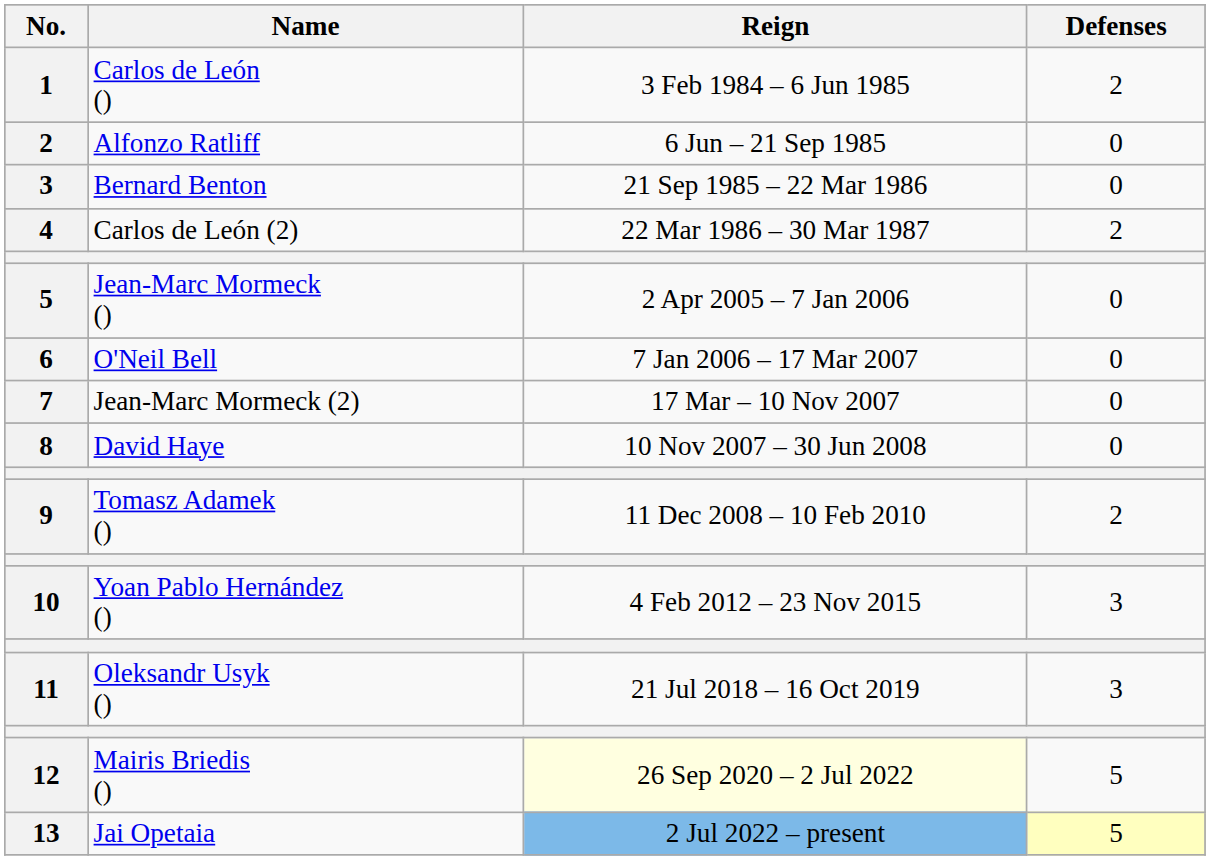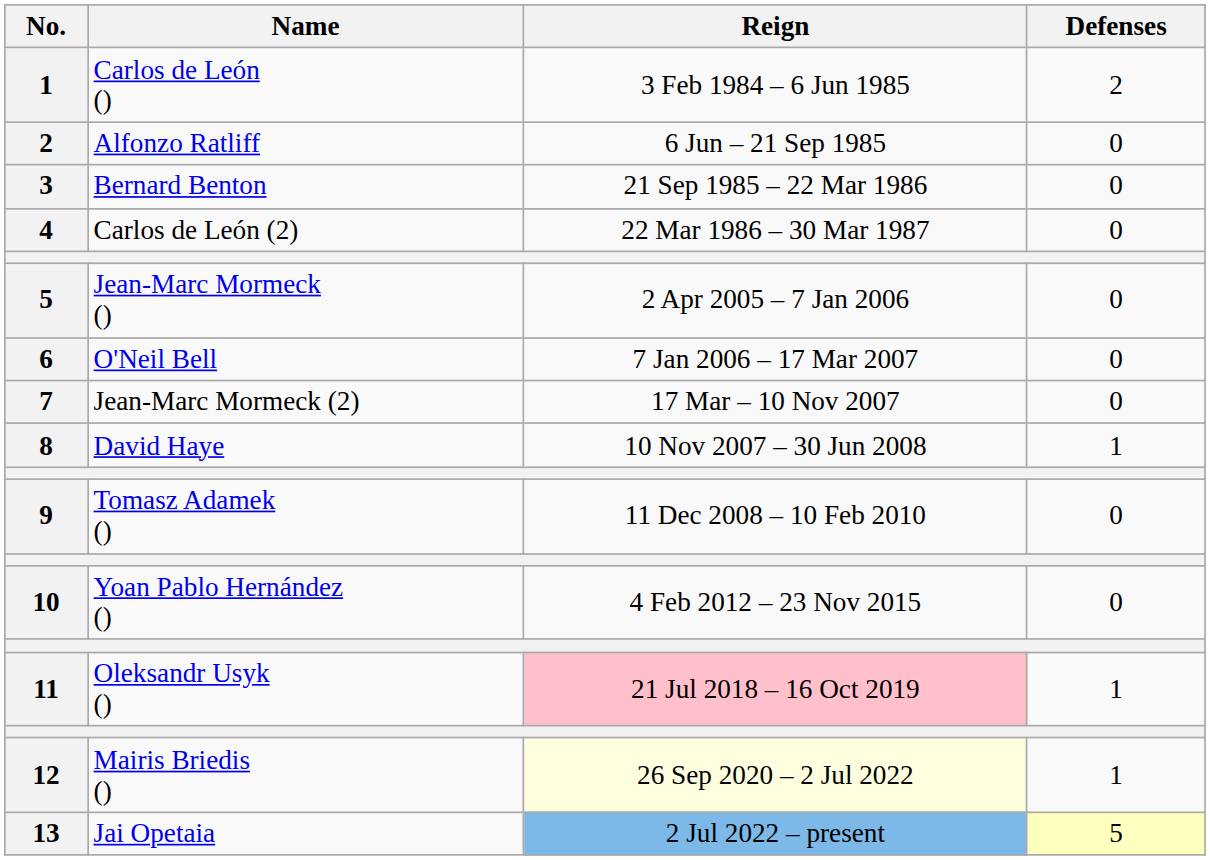 <table class="wikitable sortable" style="width:80%;">
 <tr>
 <th>No.</th>
 <th>Name</th>
 <th>Reign</th>
 <th>Defenses</th>
 </tr>
 <tr align=center>
 <th>1</th>
 <td align=left><a href='#'>Carlos de León</a><br>()</td>
 <td>3 Feb 1984 – 6 Jun 1985</td>
 <td>2</td>
 </tr>
 <tr align=center>
 <th>2</th>
 <td align=left><a href='#'>Alfonzo Ratliff</a></td>
 <td>6 Jun – 21 Sep 1985</td>
 <td>0</td>
 </tr>
 <tr align=center>
 <th>3</th>
 <td align=left><a href='#'>Bernard Benton</a></td>
 <td>21 Sep 1985 – 22 Mar 1986</td>
 <td>0</td>
 </tr>
 <tr align=center>
 <th>4</th>
 <td align=left>Carlos de León (2)</td>
 <td>22 Mar 1986 – 30 Mar 1987</td>
-<td>2</td>
+<td>0</td>
 </tr>
 <tr align=center>
 <th colspan=4></th>
 </tr>
 <tr align=center>
 <th>5</th>
 <td align=left><a href='#'>Jean-Marc Mormeck</a><br>()</td>
 <td>2 Apr 2005 – 7 Jan 2006</td>
 <td>0</td>
 </tr>
 <tr align=center>
 <th>6</th>
 <td align=left><a href='#'>O'Neil Bell</a></td>
 <td>7 Jan 2006 – 17 Mar 2007</td>
 <td>0</td>
 </tr>
 <tr align=center>
 <th>7</th>
 <td align=left>Jean-Marc Mormeck (2)</td>
 <td>17 Mar – 10 Nov 2007</td>
 <td>0</td>
 </tr>
 <tr align=center>
 <th>8</th>
 <td align=left><a href='#'>David Haye</a></td>
 <td>10 Nov 2007 – 30 Jun 2008</td>
-<td>0</td>
+<td>1</td>
 </tr>
 <tr align=center>
 <th colspan=4></th>
 </tr>
 <tr align=center>
 <th>9</th>
 <td align=left><a href='#'>Tomasz Adamek</a><br>()</td>
 <td>11 Dec 2008 – 10 Feb 2010</td>
-<td>2</td>
+<td>0</td>
 </tr>
 <tr align=center>
 <th colspan=4></th>
 </tr>
 <tr align=center>
 <th>10</th>
 <td align=left><a href='#'>Yoan Pablo Hernández</a><br>()</td>
 <td>4 Feb 2012 – 23 Nov 2015</td>
-<td>3</td>
+<td>0</td>
 </tr>
 <tr align=center>
 <th colspan=4></th>
 </tr>
 <tr align=center>
 <th>11</th>
 <td align=left><a href='#'>Oleksandr Usyk</a><br>()</td>
-<td>21 Jul 2018 – 16 Oct 2019</td>
-<td>3</td>
+<td style="background: pink;">21 Jul 2018 – 16 Oct 2019</td>
+<td>1</td>
 </tr>
 <tr align=center>
 <th colspan=4></th>
 </tr>
 <tr align=center>
 <th>12</th>
 <td align=left><a href='#'>Mairis Briedis</a><br>()</td>
 <td style="background: lightyellow;">26 Sep 2020 – 2 Jul 2022</td>
-<td>5</td>
+<td>1</td>
 </tr>
 <tr align=center>
 <th>13</th>
 <td align=left><a href='#'>Jai Opetaia</a></td>
 <td style="background:#7CB9E8;">2 Jul 2022 – present</td>
 <td style="background:#ffffbf;">5</td>
 </tr>
 </table>
